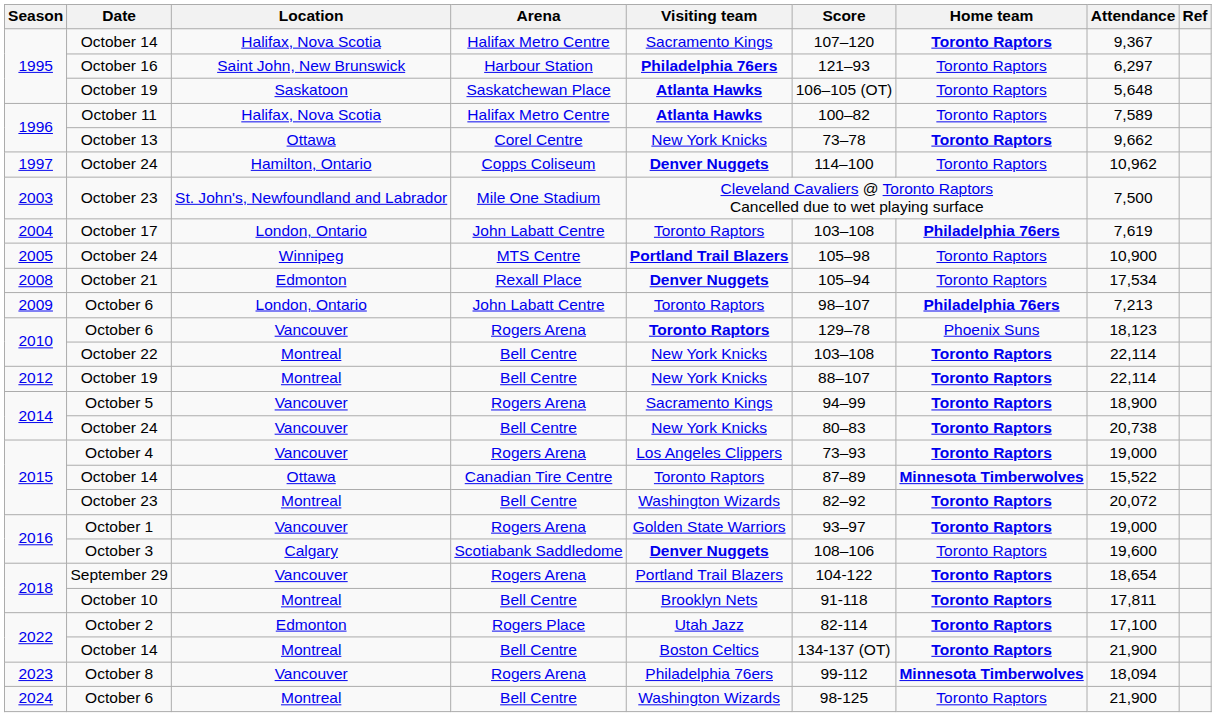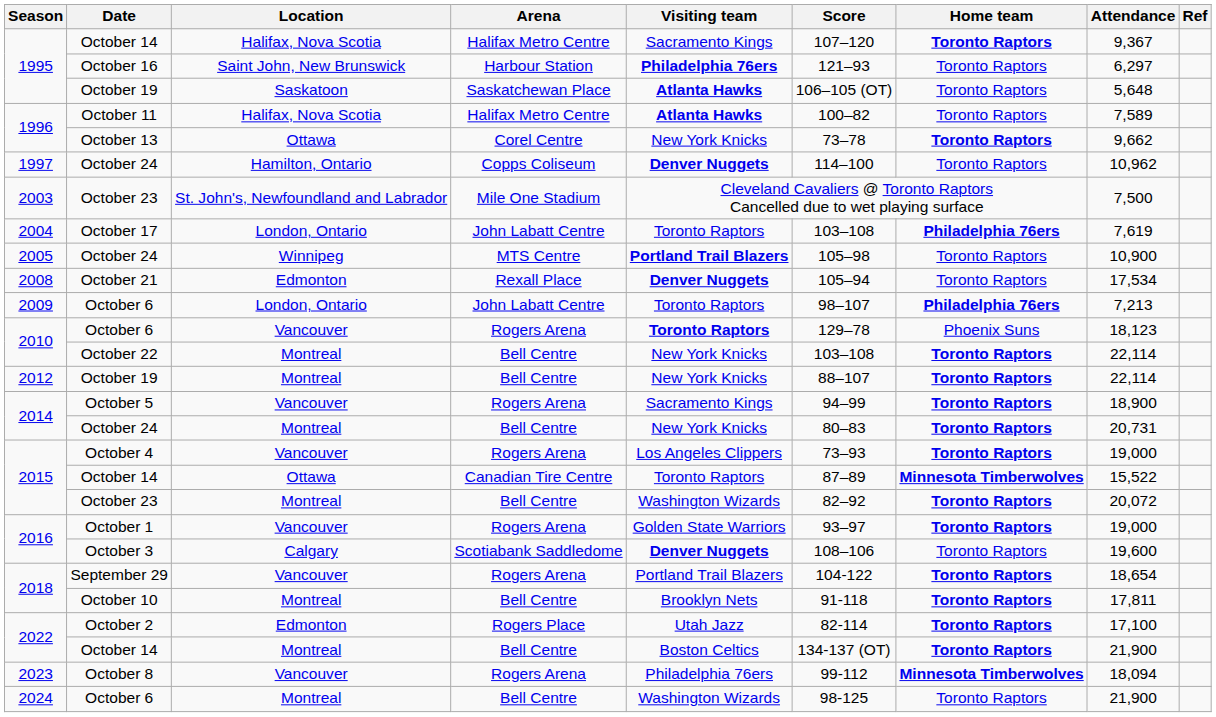 <table class="wikitable sortable">
 <tr>
 <th>Season</th>
 <th>Date</th>
 <th>Location</th>
 <th>Arena</th>
 <th>Visiting team</th>
 <th>Score</th>
 <th>Home team</th>
 <th>Attendance</th>
 <th>Ref</th>
 </tr>
 <tr align=center>
 <td rowspan=3><a href='#'>1995</a></td>
 <td>October 14</td>
 <td><a href='#'>Halifax, Nova Scotia</a></td>
 <td><a href='#'>Halifax Metro Centre</a></td>
 <td><a href='#'>Sacramento Kings</a></td>
 <td align=center>107–120</td>
 <td><strong><a href='#'>Toronto Raptors</a></strong></td>
 <td align=center>9,367</td>
 <td align=center></td>
 </tr>
 <tr align=center>
 <td>October 16</td>
 <td><a href='#'>Saint John, New Brunswick</a></td>
 <td><a href='#'>Harbour Station</a></td>
 <td><strong><a href='#'>Philadelphia 76ers</a></strong></td>
 <td align=center>121–93</td>
 <td><a href='#'>Toronto Raptors</a></td>
 <td align=center>6,297</td>
 <td align=center></td>
 </tr>
 <tr align=center>
 <td>October 19</td>
 <td><a href='#'>Saskatoon</a></td>
 <td><a href='#'>Saskatchewan Place</a></td>
 <td><strong><a href='#'>Atlanta Hawks</a></strong></td>
 <td align=center>106–105 (OT)</td>
 <td><a href='#'>Toronto Raptors</a></td>
 <td align=center>5,648</td>
 <td align=center></td>
 </tr>
 <tr align=center>
 <td rowspan=2><a href='#'>1996</a></td>
 <td>October 11</td>
 <td><a href='#'>Halifax, Nova Scotia</a></td>
 <td><a href='#'>Halifax Metro Centre</a></td>
 <td><strong><a href='#'>Atlanta Hawks</a></strong></td>
 <td align=center>100–82</td>
 <td><a href='#'>Toronto Raptors</a></td>
 <td>7,589</td>
 <td align=center></td>
 </tr>
 <tr align=center>
 <td>October 13</td>
 <td><a href='#'>Ottawa</a></td>
 <td><a href='#'>Corel Centre</a></td>
 <td><a href='#'>New York Knicks</a></td>
 <td align=center>73–78</td>
 <td><strong><a href='#'>Toronto Raptors</a></strong></td>
 <td>9,662</td>
 <td align=center></td>
 </tr>
 <tr align=center>
 <td><a href='#'>1997</a></td>
 <td>October 24</td>
 <td><a href='#'>Hamilton, Ontario</a></td>
 <td><a href='#'>Copps Coliseum</a></td>
 <td><strong><a href='#'>Denver Nuggets</a></strong></td>
 <td align=center>114–100</td>
 <td><a href='#'>Toronto Raptors</a></td>
 <td align=center>10,962</td>
 <td align=center></td>
 </tr>
 <tr align=center>
 <td><a href='#'>2003</a></td>
 <td>October 23</td>
 <td><a href='#'>St. John's, Newfoundland and Labrador</a></td>
 <td><a href='#'>Mile One Stadium</a></td>
 <td colspan=3><a href='#'>Cleveland Cavaliers</a> @ <a href='#'>Toronto Raptors</a><br>Cancelled due to wet playing surface</td>
 <td align=center>7,500</td>
 <td align=center></td>
 </tr>
 <tr align=center>
 <td><a href='#'>2004</a></td>
 <td>October 17</td>
 <td><a href='#'>London, Ontario</a></td>
 <td><a href='#'>John Labatt Centre</a></td>
 <td><a href='#'>Toronto Raptors</a></td>
 <td align=center>103–108</td>
 <td><strong><a href='#'>Philadelphia 76ers</a></strong></td>
 <td align=center>7,619</td>
 <td align=center></td>
 </tr>
 <tr align=center>
 <td><a href='#'>2005</a></td>
 <td>October 24</td>
 <td><a href='#'>Winnipeg</a></td>
 <td><a href='#'>MTS Centre</a></td>
 <td><strong><a href='#'>Portland Trail Blazers</a></strong></td>
 <td align=center>105–98</td>
 <td><a href='#'>Toronto Raptors</a></td>
 <td align=center>10,900</td>
 <td align=center></td>
 </tr>
 <tr align=center>
 <td><a href='#'>2008</a></td>
 <td>October 21</td>
 <td><a href='#'>Edmonton</a></td>
 <td><a href='#'>Rexall Place</a></td>
 <td><strong><a href='#'>Denver Nuggets</a></strong></td>
 <td align=center>105–94</td>
 <td><a href='#'>Toronto Raptors</a></td>
 <td align=center>17,534</td>
 <td align=center></td>
 </tr>
 <tr align=center>
 <td><a href='#'>2009</a></td>
 <td>October 6</td>
 <td><a href='#'>London, Ontario</a></td>
 <td><a href='#'>John Labatt Centre</a></td>
 <td><a href='#'>Toronto Raptors</a></td>
 <td align=center>98–107</td>
 <td><strong><a href='#'>Philadelphia 76ers</a></strong></td>
 <td align=center>7,213</td>
 <td align=center></td>
 </tr>
 <tr align=center>
 <td rowspan=2><a href='#'>2010</a></td>
 <td>October 6</td>
 <td><a href='#'>Vancouver</a></td>
 <td><a href='#'>Rogers Arena</a></td>
 <td><strong><a href='#'>Toronto Raptors</a></strong></td>
 <td align=center>129–78</td>
 <td><a href='#'>Phoenix Suns</a></td>
 <td>18,123</td>
 <td align=center></td>
 </tr>
 <tr align=center>
 <td>October 22</td>
 <td><a href='#'>Montreal</a></td>
 <td><a href='#'>Bell Centre</a></td>
 <td><a href='#'>New York Knicks</a></td>
 <td align=center>103–108</td>
 <td><strong><a href='#'>Toronto Raptors</a></strong></td>
 <td>22,114</td>
 <td align=center></td>
 </tr>
 <tr align=center>
 <td><a href='#'>2012</a></td>
 <td>October 19</td>
 <td><a href='#'>Montreal</a></td>
 <td><a href='#'>Bell Centre</a></td>
 <td><a href='#'>New York Knicks</a></td>
 <td align=center>88–107</td>
 <td><strong><a href='#'>Toronto Raptors</a></strong></td>
 <td align=center>22,114</td>
 <td align=center></td>
 </tr>
 <tr align=center>
 <td rowspan=2><a href='#'>2014</a></td>
 <td>October 5</td>
 <td><a href='#'>Vancouver</a></td>
 <td><a href='#'>Rogers Arena</a></td>
 <td><a href='#'>Sacramento Kings</a></td>
 <td align=center>94–99</td>
 <td><strong><a href='#'>Toronto Raptors</a></strong></td>
 <td align=center>18,900</td>
 <td align=center></td>
 </tr>
 <tr align=center>
 <td>October 24</td>
-<td><a href='#'>Vancouver</a></td>
+<td><a href='#'>Montreal</a></td>
 <td><a href='#'>Bell Centre</a></td>
 <td><a href='#'>New York Knicks</a></td>
 <td align=center>80–83</td>
 <td><strong><a href='#'>Toronto Raptors</a></strong></td>
-<td align=center>20,738</td>
+<td align=center>20,731</td>
 <td align=center></td>
 </tr>
 <tr align=center>
 <td rowspan=3><a href='#'>2015</a></td>
 <td>October 4</td>
 <td><a href='#'>Vancouver</a></td>
 <td><a href='#'>Rogers Arena</a></td>
 <td><a href='#'>Los Angeles Clippers</a></td>
 <td align=center>73–93</td>
 <td><strong><a href='#'>Toronto Raptors</a></strong></td>
 <td align=center>19,000</td>
 <td align=center></td>
 </tr>
 <tr align=center>
 <td>October 14</td>
 <td><a href='#'>Ottawa</a></td>
 <td><a href='#'>Canadian Tire Centre</a></td>
 <td><a href='#'>Toronto Raptors</a></td>
 <td align=center>87–89</td>
 <td><strong><a href='#'>Minnesota Timberwolves</a></strong></td>
 <td>15,522</td>
 <td align=center></td>
 </tr>
 <tr align=center>
 <td>October 23</td>
 <td><a href='#'>Montreal</a></td>
 <td><a href='#'>Bell Centre</a></td>
 <td><a href='#'>Washington Wizards</a></td>
 <td align=center>82–92</td>
 <td><strong><a href='#'>Toronto Raptors</a></strong></td>
 <td align=center>20,072</td>
 <td align=center></td>
 </tr>
 <tr align=center>
 <td rowspan=2><a href='#'>2016</a></td>
 <td>October 1</td>
 <td><a href='#'>Vancouver</a></td>
 <td><a href='#'>Rogers Arena</a></td>
 <td><a href='#'>Golden State Warriors</a></td>
 <td align=center>93–97</td>
 <td><strong><a href='#'>Toronto Raptors</a></strong></td>
 <td align=center>19,000</td>
 <td align=center></td>
 </tr>
 <tr align=center>
 <td>October 3</td>
 <td><a href='#'>Calgary</a></td>
 <td><a href='#'>Scotiabank Saddledome</a></td>
 <td><strong><a href='#'>Denver Nuggets</a></strong></td>
 <td align=center>108–106</td>
 <td><a href='#'>Toronto Raptors</a></td>
 <td align=center>19,600</td>
 <td align=center></td>
 </tr>
 <tr align=center>
 <td rowspan=2><a href='#'>2018</a></td>
 <td>September 29</td>
 <td><a href='#'>Vancouver</a></td>
 <td><a href='#'>Rogers Arena</a></td>
 <td><a href='#'>Portland Trail Blazers</a></td>
 <td align=center>104-122</td>
 <td><strong><a href='#'>Toronto Raptors</a></strong></td>
 <td align=center>18,654</td>
 <td align=center></td>
 </tr>
 <tr align=center>
 <td>October 10</td>
 <td><a href='#'>Montreal</a></td>
 <td><a href='#'>Bell Centre</a></td>
 <td><a href='#'>Brooklyn Nets</a></td>
 <td align=center>91-118</td>
 <td><strong><a href='#'>Toronto Raptors</a></strong></td>
 <td align=center>17,811</td>
 <td align=center></td>
 </tr>
 <tr align=center>
 <td rowspan=2><a href='#'>2022</a></td>
 <td>October 2</td>
 <td><a href='#'>Edmonton</a></td>
 <td><a href='#'>Rogers Place</a></td>
 <td><a href='#'>Utah Jazz</a></td>
 <td align=center>82-114</td>
 <td><strong><a href='#'>Toronto Raptors</a></strong></td>
 <td align=center>17,100</td>
 <td align=center></td>
 </tr>
 <tr align=center>
 <td>October 14</td>
 <td><a href='#'>Montreal</a></td>
 <td><a href='#'>Bell Centre</a></td>
 <td><a href='#'>Boston Celtics</a></td>
 <td align=center>134-137 (OT)</td>
 <td><strong><a href='#'>Toronto Raptors</a></strong></td>
 <td align=center>21,900</td>
 <td align=center></td>
 </tr>
 <tr align=center>
 <td><a href='#'>2023</a></td>
 <td>October 8</td>
 <td><a href='#'>Vancouver</a></td>
 <td><a href='#'>Rogers Arena</a></td>
 <td><a href='#'>Philadelphia 76ers</a></td>
 <td align=center>99-112</td>
 <td><strong><a href='#'>Minnesota Timberwolves</a></strong></td>
 <td align=center>18,094</td>
 <td align=center></td>
 </tr>
 <tr align=center>
 <td><a href='#'>2024</a></td>
 <td>October 6</td>
 <td><a href='#'>Montreal</a></td>
 <td><a href='#'>Bell Centre</a></td>
 <td><a href='#'>Washington Wizards</a></td>
 <td align=center>98-125</td>
 <td><a href='#'>Toronto Raptors</a></td>
 <td align=center>21,900</td>
 <td align=center></td>
 </tr>
 </table>
